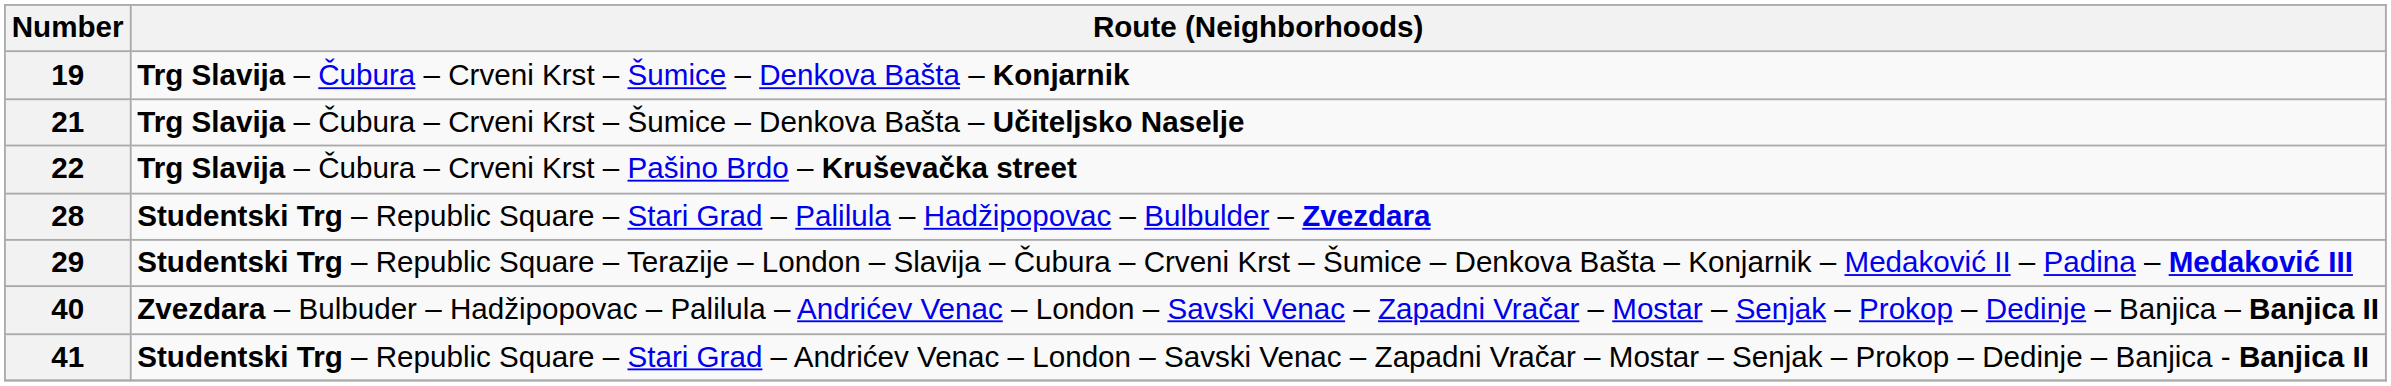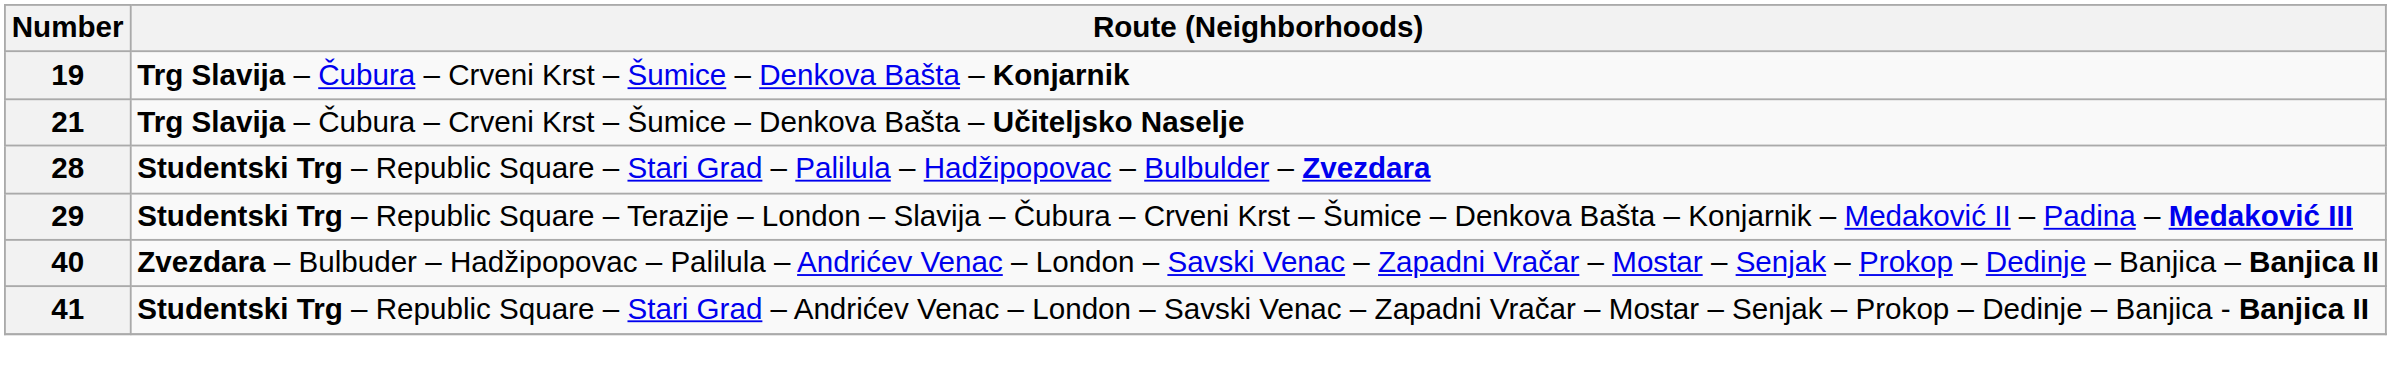 <table class="wikitable" style="text-align:left">
 <tr>
 <th width=60>Number</th>
 <th>Route (Neighborhoods)</th>
 </tr>
 <tr>
 <th>19</th>
 <td><strong>Trg Slavija</strong> – <a href='#'>Čubura</a> – Crveni Krst – <a href='#'>Šumice</a> – <a href='#'>Denkova Bašta</a> – <strong>Konjarnik</strong></td>
 </tr>
 <tr>
 <th>21</th>
 <td><strong>Trg Slavija</strong> – Čubura – Crveni Krst – Šumice – Denkova Bašta – <strong>Učiteljsko Naselje</strong></td>
-</tr>
-<tr>
-<th>22</th>
-<td><strong>Trg Slavija</strong> – Čubura – Crveni Krst – <a href='#'>Pašino Brdo</a> – <strong>Kruševačka street</strong></td>
 </tr>
 <tr>
 <th>28</th>
 <td><strong>Studentski Trg</strong> – Republic Square – <a href='#'>Stari Grad</a> – <a href='#'>Palilula</a> – <a href='#'>Hadžipopovac</a> – <a href='#'>Bulbulder</a> – <strong><a href='#'>Zvezdara</a></strong></td>
 </tr>
 <tr>
 <th>29</th>
 <td><strong>Studentski Trg</strong> – Republic Square – Terazije – London – Slavija – Čubura – Crveni Krst –  Šumice – Denkova Bašta – Konjarnik – <a href='#'>Medaković II</a> – <a href='#'>Padina</a> – <strong><a href='#'>Medaković III</a></strong></td>
 </tr>
 <tr>
 <th>40</th>
 <td><strong>Zvezdara</strong> – Bulbuder – Hadžipopovac – Palilula – <a href='#'>Andrićev Venac</a> – London – <a href='#'>Savski Venac</a> – <a href='#'>Zapadni Vračar</a> – <a href='#'>Mostar</a> – <a href='#'>Senjak</a> – <a href='#'>Prokop</a> – <a href='#'>Dedinje</a> – Banjica – <strong>Banjica II</strong></td>
 </tr>
 <tr>
 <th>41</th>
 <td><strong>Studentski Trg</strong> – Republic Square – <a href='#'>Stari Grad</a> – Andrićev Venac – London – Savski Venac – Zapadni Vračar – Mostar – Senjak – Prokop – Dedinje – Banjica - <strong>Banjica II</strong></td>
 </tr>
 <tr>
 </tr>
 </table>
